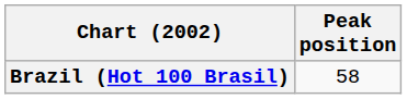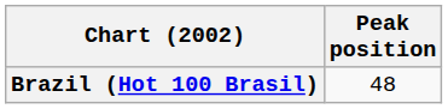 <table class="wikitable plainrowheaders">
 <tr>
 <th>Chart (2002)</th>
 <th>Peak<br>position</th>
 </tr>
 <tr>
 <th scope="row">Brazil (<a href='#'>Hot 100 Brasil</a>)</th>
-<td style="text-align:center;">58</td>
+<td style="text-align:center;">48</td>
 </tr>
 </table>
